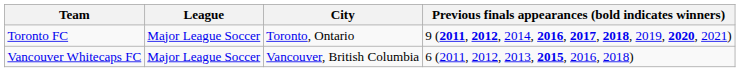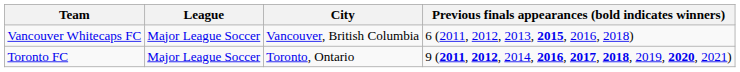 <table class="wikitable">
 <tr>
 <th>Team</th>
 <th>League</th>
 <th>City</th>
 <th>Previous finals appearances (bold indicates winners)</th>
 </tr>
 <tr>
+<td><a href='#'>Vancouver Whitecaps FC</a></td>
+<td><a href='#'>Major League Soccer</a></td>
+<td><a href='#'>Vancouver</a>, British Columbia</td>
+<td>6 (<a href='#'>2011</a>, <a href='#'>2012</a>, <a href='#'>2013</a>, <strong><a href='#'>2015</a></strong>, <a href='#'>2016</a>, <a href='#'>2018</a>)</td>
+</tr>
+<tr>
 <td><a href='#'>Toronto FC</a></td>
 <td><a href='#'>Major League Soccer</a></td>
 <td><a href='#'>Toronto</a>, Ontario</td>
 <td>9 (<strong><a href='#'>2011</a></strong>, <strong><a href='#'>2012</a></strong>, <a href='#'>2014</a>, <strong><a href='#'>2016</a></strong>, <strong><a href='#'>2017</a></strong>, <strong><a href='#'>2018</a></strong>, <a href='#'>2019</a>, <strong><a href='#'>2020</a></strong>, <a href='#'>2021</a>)</td>
 </tr>
-<tr>
-<td><a href='#'>Vancouver Whitecaps FC</a></td>
-<td><a href='#'>Major League Soccer</a></td>
-<td><a href='#'>Vancouver</a>, British Columbia</td>
-<td>6 (<a href='#'>2011</a>, <a href='#'>2012</a>, <a href='#'>2013</a>, <strong><a href='#'>2015</a></strong>, <a href='#'>2016</a>, <a href='#'>2018</a>)</td>
-</tr>
 </table>
